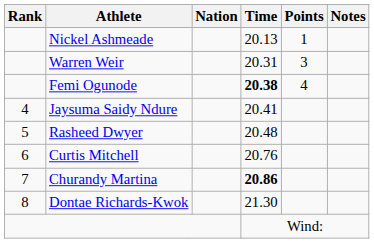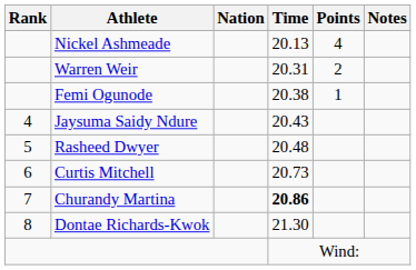 <table class="wikitable mw-datatable sortable" style="text-align:center;">
 <tr>
 <th>Rank</th>
 <th>Athlete</th>
 <th>Nation</th>
 <th>Time</th>
 <th>Points</th>
 <th>Notes</th>
 </tr>
 <tr>
 <td></td>
 <td align=left><a href='#'>Nickel Ashmeade</a></td>
 <td align=left></td>
 <td>20.13</td>
-<td>1</td>
+<td>4</td>
 <td></td>
 </tr>
 <tr>
 <td></td>
 <td align=left><a href='#'>Warren Weir</a></td>
 <td align=left></td>
 <td>20.31</td>
-<td>3</td>
+<td>2</td>
 <td></td>
 </tr>
 <tr>
 <td></td>
 <td align=left><a href='#'>Femi Ogunode</a></td>
 <td align=left></td>
-<td><strong>20.38</strong></td>
-<td>4</td>
+<td>20.38</td>
+<td>1</td>
 <td></td>
 </tr>
 <tr>
 <td>4</td>
 <td align=left><a href='#'>Jaysuma Saidy Ndure</a></td>
 <td align=left></td>
-<td>20.41</td>
+<td>20.43</td>
 <td></td>
 <td></td>
 </tr>
 <tr>
 <td>5</td>
 <td align=left><a href='#'>Rasheed Dwyer</a></td>
 <td align=left></td>
 <td>20.48</td>
 <td></td>
 <td></td>
 </tr>
 <tr>
 <td>6</td>
 <td align=left><a href='#'>Curtis Mitchell</a></td>
 <td align=left></td>
-<td>20.76</td>
+<td>20.73</td>
 <td></td>
 <td></td>
 </tr>
 <tr>
 <td>7</td>
 <td align=left><a href='#'>Churandy Martina</a></td>
 <td align=left></td>
 <td><strong>20.86</strong></td>
 <td></td>
 <td></td>
 </tr>
 <tr>
 <td>8</td>
 <td align=left><a href='#'>Dontae Richards-Kwok</a></td>
 <td align=left></td>
 <td>21.30</td>
 <td></td>
 <td></td>
 </tr>
 <tr class="sortbottom">
 <td colspan=3></td>
 <td colspan=3>Wind: </td>
 </tr>
 </table>
